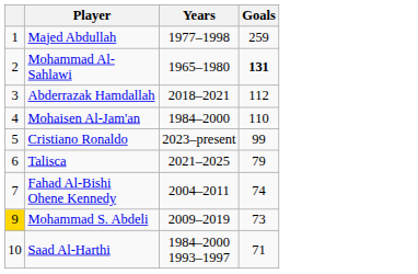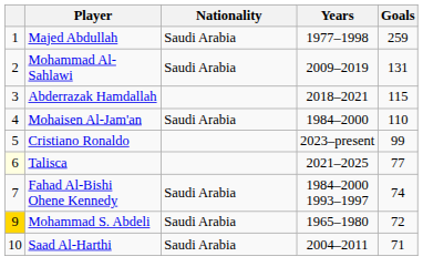 <table class="wikitable sortable" style="text-align:center">
 <tr>
 <th></th>
 <th width=150>Player</th>
+<th width=150>Nationality</th>
 <th>Years</th>
 <th>Goals</th>
 </tr>
 <tr>
 <td style="text-align:center">1</td>
 <td style="text-align:left"><a href='#'>Majed Abdullah</a></td>
+<td style="text-align:left"> Saudi Arabia</td>
 <td>1977–1998</td>
 <td>259</td>
 </tr>
 <tr>
 <td style="text-align:center">2</td>
 <td style="text-align:left"><a href='#'>Mohammad Al-Sahlawi</a></td>
-<td>1965–1980</td>
-<td><strong>131</strong></td>
+<td style="text-align:left"> Saudi Arabia</td>
+<td>2009–2019</td>
+<td>131</td>
 </tr>
 <tr>
 <td style="text-align:center">3</td>
 <td style="text-align:left"><a href='#'>Abderrazak Hamdallah</a></td>
+<td style="text-align:left"></td>
 <td>2018–2021</td>
-<td>112</td>
+<td>115</td>
 </tr>
 <tr>
 <td style="text-align:center">4</td>
 <td style="text-align:left"><a href='#'>Mohaisen Al-Jam'an</a></td>
+<td style="text-align:left"> Saudi Arabia</td>
 <td>1984–2000</td>
 <td>110</td>
 </tr>
 <tr>
 <td style="text-align:center">5</td>
 <td style="text-align:left"><a href='#'>Cristiano Ronaldo</a></td>
+<td style="text-align:left"></td>
 <td>2023–present</td>
 <td>99</td>
 </tr>
 <tr>
-<td style="text-align:center">6</td>
+<td style="background: lightyellow; text-align:center">6</td>
 <td style="text-align:left"><a href='#'>Talisca</a></td>
+<td style="text-align:left"></td>
 <td>2021–2025</td>
-<td>79</td>
+<td>77</td>
 </tr>
 <tr>
 <td style="text-align:center">7</td>
 <td style="text-align:left"><a href='#'>Fahad Al-Bishi</a><br><a href='#'>Ohene Kennedy</a></td>
-<td>2004–2011</td>
+<td style="text-align:left"> Saudi Arabia<br></td>
+<td>1984–2000<br>1993–1997</td>
 <td>74</td>
 </tr>
 <tr>
 <td style="background: gold; text-align:center">9</td>
 <td style="text-align:left"><a href='#'>Mohammad S. Abdeli</a></td>
-<td>2009–2019</td>
-<td>73</td>
+<td style="text-align:left"> Saudi Arabia</td>
+<td>1965–1980</td>
+<td>72</td>
 </tr>
 <tr>
 <td style="text-align:center">10</td>
 <td style="text-align:left"><a href='#'>Saad Al-Harthi</a></td>
-<td>1984–2000<br>1993–1997</td>
+<td style="text-align:left"> Saudi Arabia</td>
+<td>2004–2011</td>
 <td>71</td>
 </tr>
 </table>
